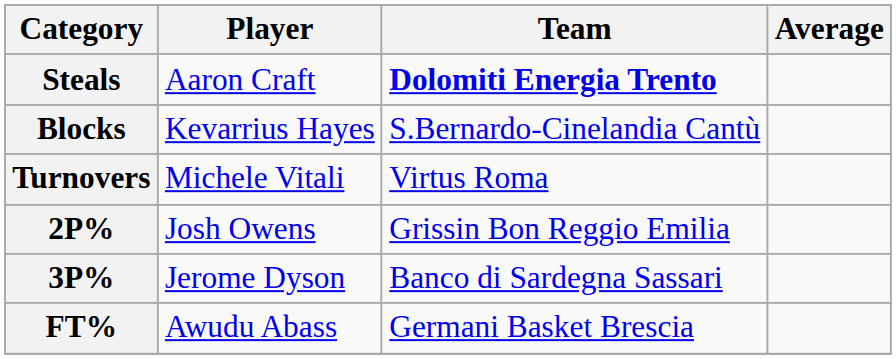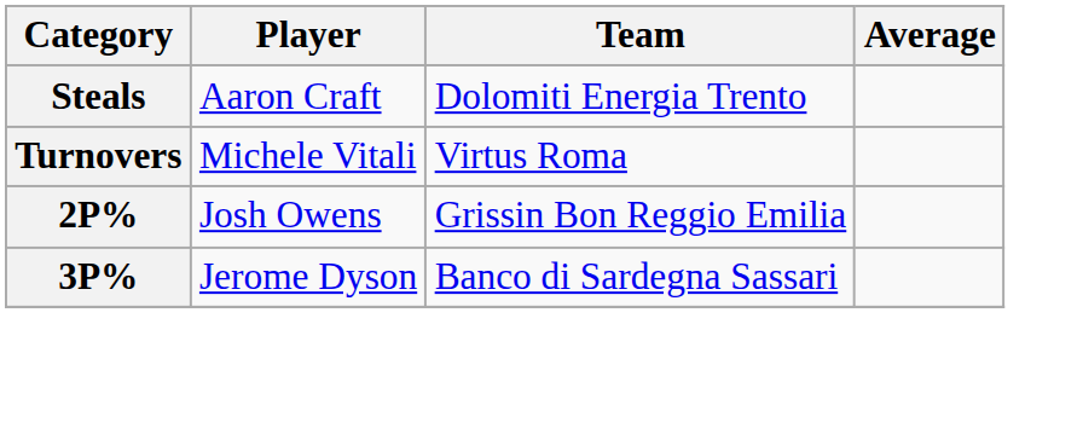 <table class="wikitable">
 <tr>
 <th>Category</th>
 <th>Player</th>
 <th>Team</th>
 <th>Average</th>
 </tr>
 <tr>
 <th>Steals</th>
 <td> <a href='#'>Aaron Craft</a></td>
-<td><strong><a href='#'>Dolomiti Energia Trento</a></strong></td>
-<td></td>
-</tr>
-<tr>
-<th>Blocks</th>
-<td> <a href='#'>Kevarrius Hayes</a></td>
-<td><a href='#'>S.Bernardo-Cinelandia Cantù</a></td>
+<td><a href='#'>Dolomiti Energia Trento</a></td>
 <td></td>
 </tr>
 <tr>
 <th>Turnovers</th>
 <td> <a href='#'>Michele Vitali</a></td>
 <td><a href='#'>Virtus Roma</a></td>
 <td></td>
 </tr>
 <tr>
 <th>2P%</th>
 <td> <a href='#'>Josh Owens</a></td>
 <td><a href='#'>Grissin Bon Reggio Emilia</a></td>
 <td></td>
 </tr>
 <tr>
 <th>3P%</th>
 <td> <a href='#'>Jerome Dyson</a></td>
 <td><a href='#'>Banco di Sardegna Sassari</a></td>
 <td></td>
 </tr>
 <tr>
-<th>FT%</th>
-<td> <a href='#'>Awudu Abass</a></td>
-<td><a href='#'>Germani Basket Brescia</a></td>
-<td></td>
-</tr>
-<tr>
 </tr>
 </table>
